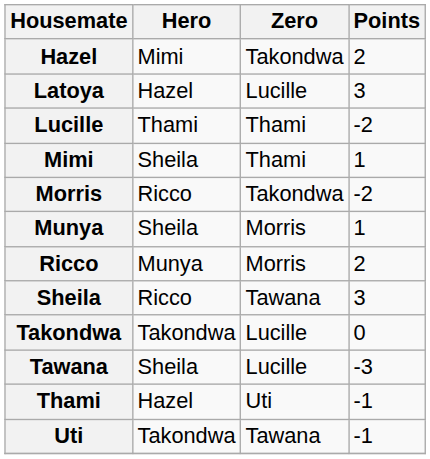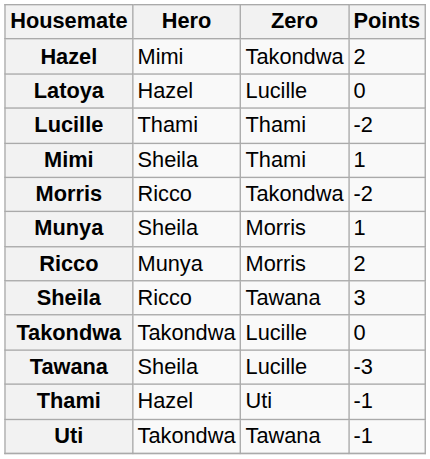 <table class="sortable wikitable" style="margin: 1em auto 1em auto">
 <tr>
 <th>Housemate</th>
 <th>Hero</th>
 <th>Zero</th>
 <th>Points</th>
 </tr>
 <tr>
 <th>Hazel</th>
 <td>Mimi</td>
 <td>Takondwa</td>
 <td>2</td>
 </tr>
 <tr>
 <th>Latoya</th>
 <td>Hazel</td>
 <td>Lucille</td>
-<td>3</td>
+<td>0</td>
 </tr>
 <tr>
 <th>Lucille</th>
 <td>Thami</td>
 <td>Thami</td>
 <td>-2</td>
 </tr>
 <tr>
 <th>Mimi</th>
 <td>Sheila</td>
 <td>Thami</td>
 <td>1</td>
 </tr>
 <tr>
 <th>Morris</th>
 <td>Ricco</td>
 <td>Takondwa</td>
 <td>-2</td>
 </tr>
 <tr>
 <th>Munya</th>
 <td>Sheila</td>
 <td>Morris</td>
 <td>1</td>
 </tr>
 <tr>
 <th>Ricco</th>
 <td>Munya</td>
 <td>Morris</td>
 <td>2</td>
 </tr>
 <tr>
 <th>Sheila</th>
 <td>Ricco</td>
 <td>Tawana</td>
 <td>3</td>
 </tr>
 <tr>
 <th>Takondwa</th>
 <td>Takondwa</td>
 <td>Lucille</td>
 <td>0</td>
 </tr>
 <tr>
 <th>Tawana</th>
 <td>Sheila</td>
 <td>Lucille</td>
 <td>-3</td>
 </tr>
 <tr>
 <th>Thami</th>
 <td>Hazel</td>
 <td>Uti</td>
 <td>-1</td>
 </tr>
 <tr>
 <th>Uti</th>
 <td>Takondwa</td>
 <td>Tawana</td>
 <td>-1</td>
 </tr>
 <tr>
 </tr>
 </table>
